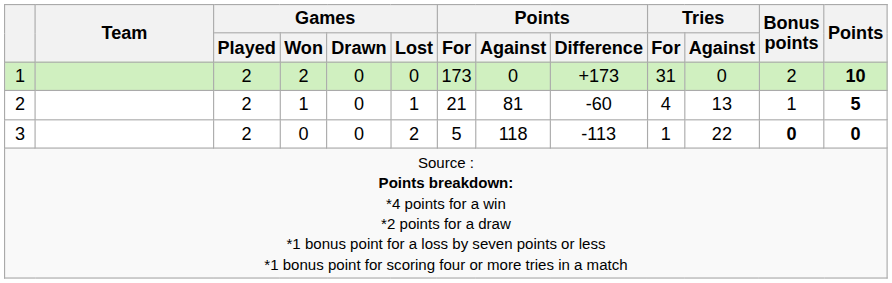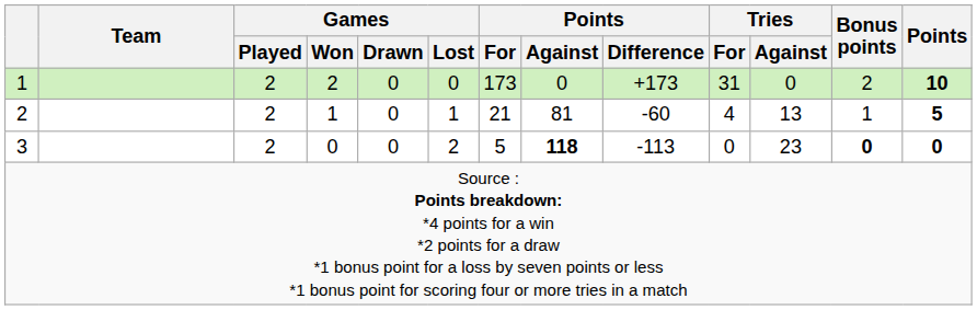 <table class="wikitable" style="text-align: center;">
 <tr>
 <th rowspan="2" bgcolor="#efefef" width="20"></th>
 <th rowspan="2" bgcolor="#efefef" width="150">Team</th>
 <th colspan="4" bgcolor="#efefef" width="100">Games</th>
 <th colspan="3" bgcolor="#efefef" width="60">Points</th>
 <th colspan="2" bgcolor="#efefef" width="40">Tries</th>
 <th rowspan="2" bgcolor="#efefef" width="40">Bonus points</th>
 <th rowspan="2" bgcolor="#efefef" width="20">Points</th>
 </tr>
 <tr>
 <th bgcolor="#efefef" width="20">Played</th>
 <th bgcolor="#efefef" width="20">Won</th>
 <th bgcolor="#efefef" width="20">Drawn</th>
 <th bgcolor="#efefef" width="20">Lost</th>
 <th bgcolor="#efefef" width="20">For</th>
 <th bgcolor="#efefef" width="20">Against</th>
 <th bgcolor="#efefef" width="20">Difference</th>
 <th bgcolor="#efefef" width="20">For</th>
 <th bgcolor="#efefef" width="20">Against<br></th>
 </tr>
 <tr style="background:#D0F0C0; text-align:center;">
 <td>1</td>
 <td align=left></td>
 <td>2</td>
 <td>2</td>
 <td>0</td>
 <td>0</td>
 <td>173</td>
 <td>0</td>
 <td>+173</td>
 <td>31</td>
 <td>0</td>
 <td>2</td>
 <td><strong>10</strong></td>
 </tr>
 <tr style="background:#fff; text-align:center;">
 <td>2</td>
 <td align=left></td>
 <td>2</td>
 <td>1</td>
 <td>0</td>
 <td>1</td>
 <td>21</td>
 <td>81</td>
 <td>-60</td>
 <td>4</td>
 <td>13</td>
 <td>1</td>
 <td><strong>5</strong></td>
 </tr>
 <tr style="background:#fff; text-align:center;">
 <td>3</td>
 <td align=left></td>
 <td>2</td>
 <td>0</td>
 <td>0</td>
 <td>2</td>
 <td>5</td>
-<td>118</td>
+<td><strong>118</strong></td>
 <td>-113</td>
-<td>1</td>
-<td>22</td>
+<td>0</td>
+<td>23</td>
 <td><strong>0</strong></td>
 <td><strong>0</strong></td>
 </tr>
 <tr |align=left|>
 <td colspan="14" style="border:0;"><small>Source : <br><strong>Points breakdown:</strong><br>*4 points for a win<br>*2 points for a draw<br>*1 bonus point for a loss by seven points or less<br>*1 bonus point for scoring four or more tries in a match</small></td>
 </tr>
 </table>
